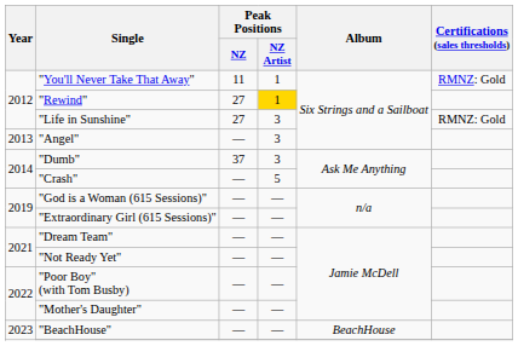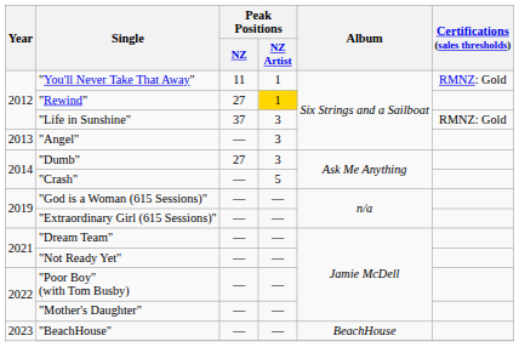 <table class="wikitable plainrowheaders" style="text-align:center;">
 <tr>
 <th scope="col" rowspan="2">Year</th>
 <th scope="col" rowspan="2">Single</th>
 <th scope="col" colspan="2">Peak Positions</th>
 <th scope="col" rowspan="2">Album</th>
 <th rowspan="2"><a href='#'>Certifications</a><br><small>(<a href='#'>sales thresholds</a>)</small></th>
 </tr>
 <tr>
 <th style="width:3em;font-size:90%;"><a href='#'>NZ</a><br></th>
 <th style="width:3em;font-size:90%;"><a href='#'>NZ<br>Artist</a><br></th>
 </tr>
 <tr>
 <td rowspan="3">2012</td>
 <td align="left">"<a href='#'>You'll Never Take That Away</a>"</td>
 <td>11</td>
 <td>1</td>
 <td rowspan="4"><em>Six Strings and a Sailboat</em></td>
 <td><a href='#'>RMNZ</a>: Gold</td>
 </tr>
 <tr>
 <td align="left">"<a href='#'>Rewind</a>"</td>
 <td>27</td>
 <td style="background: gold;">1</td>
 <td></td>
 </tr>
 <tr>
 <td align="left">"Life in Sunshine"</td>
-<td>27</td>
+<td>37</td>
 <td>3</td>
 <td>RMNZ: Gold</td>
 </tr>
 <tr>
 <td>2013</td>
 <td align="left">"Angel"</td>
 <td>—</td>
 <td>3</td>
 <td></td>
 </tr>
 <tr>
 <td rowspan="2">2014</td>
 <td align="left">"Dumb"</td>
-<td>37</td>
+<td>27</td>
 <td>3</td>
 <td rowspan="2"><em>Ask Me Anything</em></td>
 <td></td>
 </tr>
 <tr>
 <td align="left">"Crash"</td>
 <td>—</td>
 <td>5</td>
 <td></td>
 </tr>
 <tr>
 <td rowspan="2">2019</td>
 <td align="left">"God is a Woman (615 Sessions)"</td>
 <td>—</td>
 <td>—</td>
 <td rowspan="2"><em>n/a</em></td>
 <td></td>
 </tr>
 <tr>
 <td align="left">"Extraordinary Girl (615 Sessions)"</td>
 <td>—</td>
 <td>—</td>
 <td></td>
 </tr>
 <tr>
 <td rowspan="2">2021</td>
 <td align="left">"Dream Team"</td>
 <td>—</td>
 <td>—</td>
 <td rowspan="4"><em>Jamie McDell</em></td>
 <td></td>
 </tr>
 <tr>
 <td align="left">"Not Ready Yet"</td>
 <td>—</td>
 <td>—</td>
 <td></td>
 </tr>
 <tr>
 <td rowspan="2">2022</td>
 <td align="left">"Poor Boy" <br> (with Tom Busby)</td>
 <td>—</td>
 <td>—</td>
 <td></td>
 </tr>
 <tr>
 <td align="left">"Mother's Daughter"</td>
 <td>—</td>
 <td>—</td>
 <td></td>
 </tr>
 <tr>
 <td rowspan="2">2023</td>
 <td align="left">"BeachHouse"</td>
 <td>—</td>
 <td>—</td>
 <td><em>BeachHouse</em></td>
 <td></td>
 </tr>
 <tr>
 </tr>
 </table>
